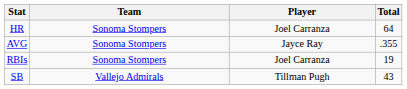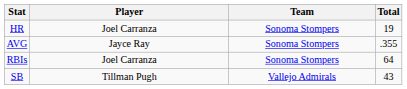 <table class="wikitable"  style="width:50%; text-align:center;">
 <tr>
 <th style="width:5%;">Stat</th>
+<th style="width:55%;">Player</th>
 <th style="width:55%;">Team</th>
-<th style="width:55%;">Player</th>
 <th style="width:5%;">Total</th>
 </tr>
 <tr>
 <td><a href='#'>HR</a></td>
+<td>Joel Carranza</td>
 <td><a href='#'>Sonoma Stompers</a></td>
-<td>Joel Carranza</td>
-<td>64</td>
+<td>19</td>
 </tr>
 <tr>
 <td><a href='#'>AVG</a></td>
+<td>Jayce Ray</td>
 <td><a href='#'>Sonoma Stompers</a></td>
-<td>Jayce Ray</td>
 <td>.355</td>
 </tr>
 <tr>
 <td><a href='#'>RBIs</a></td>
+<td>Joel Carranza</td>
 <td><a href='#'>Sonoma Stompers</a></td>
-<td>Joel Carranza</td>
-<td>19</td>
+<td>64</td>
 </tr>
 <tr>
 <td><a href='#'>SB</a></td>
+<td>Tillman Pugh</td>
 <td><a href='#'>Vallejo Admirals</a></td>
-<td>Tillman Pugh</td>
 <td>43</td>
 </tr>
 </table>
